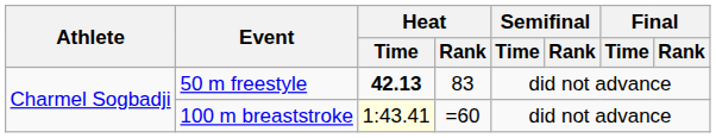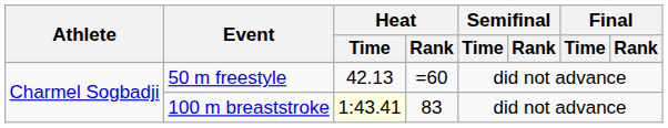 <table class=wikitable style="font-size:90%">
 <tr>
 <th rowspan="2">Athlete</th>
 <th rowspan="2">Event</th>
 <th colspan="2">Heat</th>
 <th colspan="2">Semifinal</th>
 <th colspan="2">Final</th>
 </tr>
 <tr style="font-size:95%">
 <th>Time</th>
 <th>Rank</th>
 <th>Time</th>
 <th>Rank</th>
 <th>Time</th>
 <th>Rank</th>
 </tr>
 <tr align=center>
 <td align=left rowspan=2><a href='#'>Charmel Sogbadji</a></td>
 <td align=left><a href='#'>50 m freestyle</a></td>
-<td><strong>42.13</strong></td>
-<td>83</td>
+<td>42.13</td>
+<td>=60</td>
 <td colspan=4>did not advance</td>
 </tr>
 <tr align=center>
 <td align=left><a href='#'>100 m breaststroke</a></td>
 <td style="background: lightyellow;">1:43.41</td>
-<td>=60</td>
+<td>83</td>
 <td colspan=4>did not advance</td>
 </tr>
 </table>
